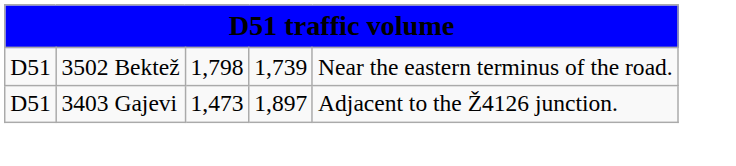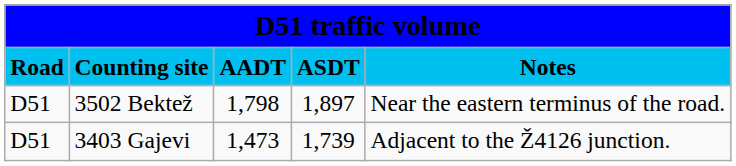 <table class="wikitable">
 <tr>
 <td colspan=5 bgcolor=blue align=center style=margin-top:15><span><big><strong>D51 traffic volume</strong></big></span></td>
 </tr>
 <tr>
+<td align=center bgcolor=00c0f0><strong>Road</strong></td>
+<td align=center bgcolor=00c0f0><strong>Counting site</strong></td>
+<td align=center bgcolor=00c0f0><strong>AADT</strong></td>
+<td align=center bgcolor=00c0f0><strong>ASDT</strong></td>
+<td align=center bgcolor=00c0f0><strong>Notes</strong></td>
+</tr>
+<tr>
 <td> D51</td>
 <td>3502 Bektež</td>
 <td align=center>1,798</td>
-<td align=center>1,739</td>
+<td align=center>1,897</td>
 <td>Near the eastern terminus of the road.</td>
 </tr>
 <tr>
 <td> D51</td>
 <td>3403 Gajevi</td>
 <td align=center>1,473</td>
-<td align=center>1,897</td>
+<td align=center>1,739</td>
 <td>Adjacent to the Ž4126 junction.</td>
 </tr>
 </table>
